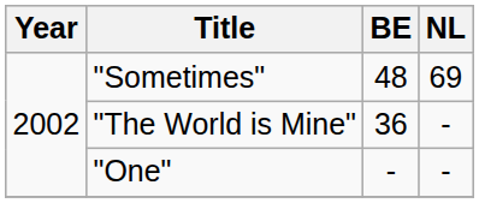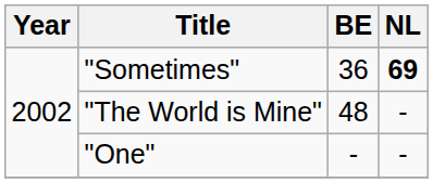 <table class="wikitable">
 <tr>
 <th>Year</th>
 <th>Title</th>
 <th>BE</th>
 <th>NL </th>
 </tr>
 <tr>
 <td rowspan=3>2002</td>
 <td>"Sometimes"</td>
-<td align="center">48</td>
-<td align="center">69</td>
+<td align="center">36</td>
+<td align="center"><strong>69</strong></td>
 </tr>
 <tr>
 <td>"The World is Mine"</td>
-<td align="center">36</td>
+<td align="center">48</td>
 <td align="center">-</td>
 </tr>
 <tr>
 <td>"One"</td>
 <td align="center">-</td>
 <td align="center">-</td>
 </tr>
 <tr>
 </tr>
 </table>
